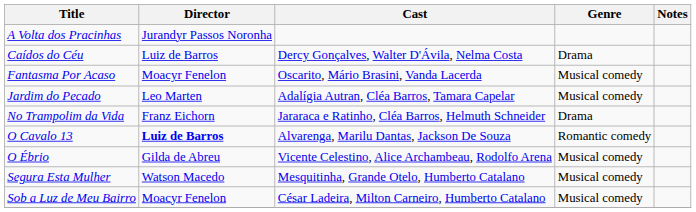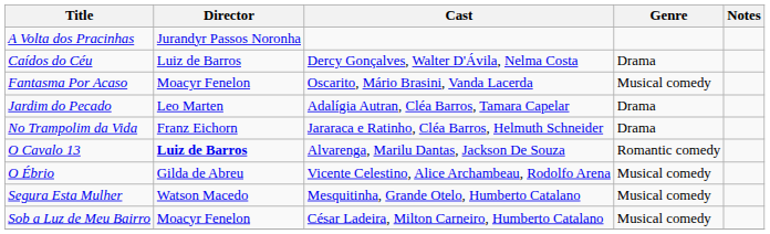 <table class="wikitable">
 <tr>
 <th>Title</th>
 <th>Director</th>
 <th>Cast</th>
 <th>Genre</th>
 <th>Notes</th>
 </tr>
 <tr>
 <td><em><a href='#'>A Volta dos Pracinhas</a></em></td>
 <td><a href='#'>Jurandyr Passos Noronha </a></td>
 <td></td>
 <td></td>
 <td></td>
 </tr>
 <tr>
 <td><em><a href='#'>Caídos do Céu</a></em></td>
 <td><a href='#'>Luiz de Barros</a></td>
 <td><a href='#'>Dercy Gonçalves</a>, <a href='#'>Walter D'Ávila</a>, <a href='#'>Nelma Costa</a></td>
 <td>Drama</td>
 <td></td>
 </tr>
 <tr>
 <td><em><a href='#'>Fantasma Por Acaso </a></em></td>
 <td><a href='#'>Moacyr Fenelon</a></td>
 <td><a href='#'>Oscarito</a>, <a href='#'>Mário Brasini</a>, <a href='#'>Vanda Lacerda</a></td>
 <td>Musical comedy</td>
 <td></td>
 </tr>
 <tr>
 <td><em><a href='#'>Jardim do Pecado</a></em></td>
 <td><a href='#'>Leo Marten</a></td>
 <td><a href='#'>Adalígia Autran</a>, <a href='#'>Cléa Barros</a>, <a href='#'>Tamara Capelar</a></td>
-<td>Musical comedy</td>
+<td>Drama</td>
 <td></td>
 </tr>
 <tr>
 <td><em><a href='#'>No Trampolim da Vida</a></em></td>
 <td><a href='#'>Franz Eichorn</a></td>
 <td><a href='#'>Jararaca e Ratinho</a>, <a href='#'>Cléa Barros</a>, <a href='#'>Helmuth Schneider</a></td>
 <td>Drama</td>
 <td></td>
 </tr>
 <tr>
 <td><em><a href='#'>O Cavalo 13</a></em></td>
 <td><strong><a href='#'>Luiz de Barros</a></strong></td>
 <td><a href='#'>Alvarenga</a>, <a href='#'>Marilu Dantas</a>, <a href='#'>Jackson De Souza</a></td>
 <td>Romantic comedy</td>
 <td></td>
 </tr>
 <tr>
 <td><em><a href='#'>O Ébrio</a></em></td>
 <td><a href='#'>Gilda de Abreu</a></td>
 <td><a href='#'>Vicente Celestino</a>, <a href='#'>Alice Archambeau</a>, <a href='#'>Rodolfo Arena</a></td>
 <td>Musical comedy</td>
 <td></td>
 </tr>
 <tr>
 <td><em><a href='#'>Segura Esta Mulher</a></em></td>
 <td><a href='#'>Watson Macedo</a></td>
 <td><a href='#'>Mesquitinha</a>, <a href='#'>Grande Otelo</a>, <a href='#'>Humberto Catalano</a></td>
 <td>Musical comedy</td>
 <td></td>
 </tr>
 <tr>
 <td><em><a href='#'>Sob a Luz de Meu Bairro</a></em></td>
 <td><a href='#'>Moacyr Fenelon</a></td>
 <td><a href='#'>César Ladeira</a>, <a href='#'>Milton Carneiro</a>, <a href='#'>Humberto Catalano</a></td>
 <td>Musical comedy</td>
 <td></td>
 </tr>
 <tr>
 </tr>
 </table>
